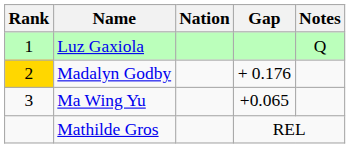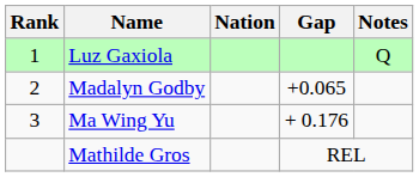 <table class="wikitable sortable" style="text-align:center">
 <tr>
 <th>Rank</th>
 <th>Name</th>
 <th>Nation</th>
 <th>Gap</th>
 <th>Notes</th>
 </tr>
 <tr bgcolor=bbffbb>
 <td>1</td>
 <td align=left><a href='#'>Luz Gaxiola</a></td>
 <td align=left></td>
 <td></td>
 <td>Q</td>
 </tr>
 <tr>
-<td style="background: gold;">2</td>
+<td>2</td>
 <td align=left><a href='#'>Madalyn Godby</a></td>
 <td align=left></td>
-<td>+ 0.176</td>
+<td>+0.065</td>
 <td></td>
 </tr>
 <tr>
 <td>3</td>
 <td align=left><a href='#'>Ma Wing Yu</a></td>
 <td align=left></td>
-<td>+0.065</td>
+<td>+ 0.176</td>
 <td></td>
 </tr>
 <tr>
 <td></td>
 <td align=left><a href='#'>Mathilde Gros</a></td>
 <td align=left></td>
 <td colspan=2>REL</td>
 </tr>
 </table>
